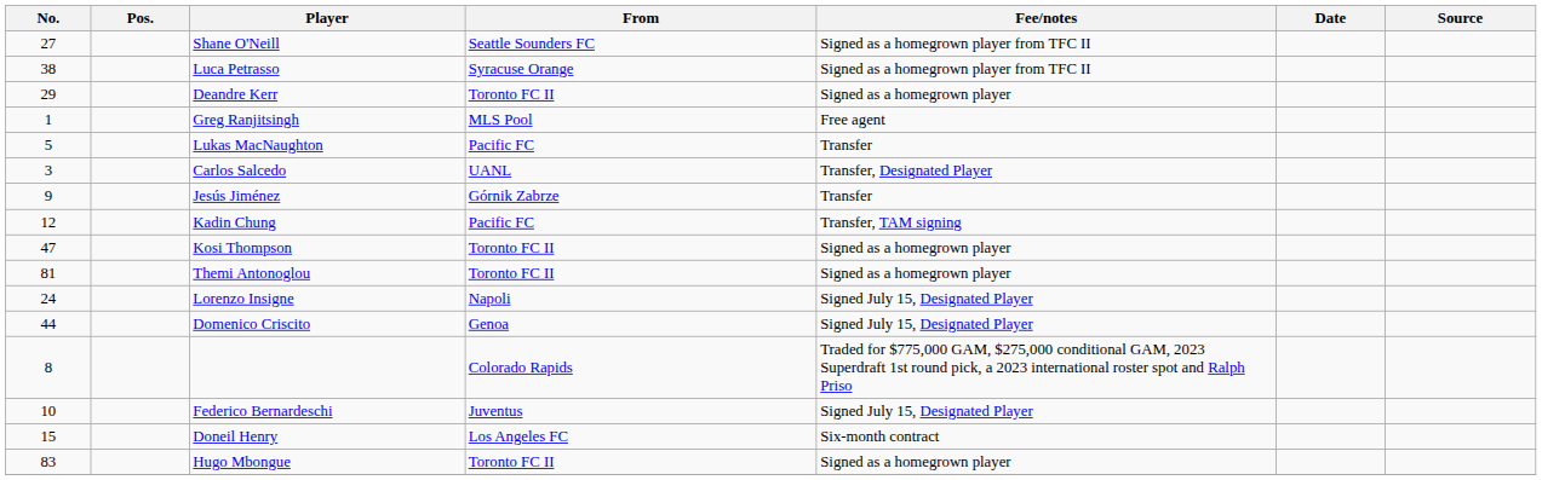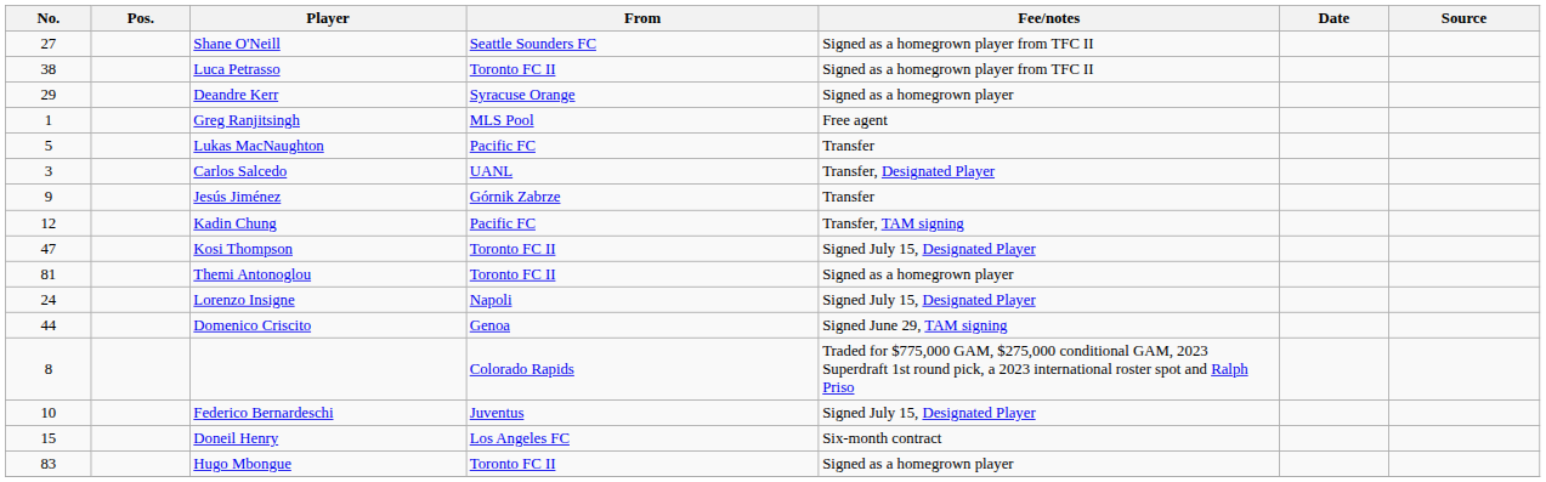 <table class="wikitable sortable" style=" text-align:center; font-size:95%; width:95%; text-align:left;">
 <tr>
 <th>No.</th>
 <th>Pos.</th>
 <th scope="col" style="width: 18%;">Player</th>
 <th scope="col" style="width: 23%;">From</th>
 <th scope="col" style="width: 30%;">Fee/notes</th>
 <th>Date</th>
 <th>Source</th>
 </tr>
 <tr>
 <td align=center>27</td>
 <td align=center></td>
 <td> <a href='#'>Shane O'Neill</a></td>
 <td> <a href='#'>Seattle Sounders FC</a></td>
 <td>Signed as a homegrown player from TFC II</td>
 <td></td>
 <td></td>
 </tr>
 <tr>
 <td align=center>38</td>
 <td align=center></td>
 <td> <a href='#'>Luca Petrasso</a></td>
-<td> <a href='#'>Syracuse Orange</a></td>
+<td> <a href='#'>Toronto FC II</a></td>
 <td>Signed as a homegrown player from TFC II</td>
 <td></td>
 <td></td>
 </tr>
 <tr>
 <td align=center>29</td>
 <td align=center></td>
 <td> <a href='#'>Deandre Kerr</a></td>
-<td> <a href='#'>Toronto FC II</a></td>
+<td> <a href='#'>Syracuse Orange</a></td>
 <td>Signed as a homegrown player</td>
 <td></td>
 <td></td>
 </tr>
 <tr>
 <td align=center>1</td>
 <td align=center></td>
 <td> <a href='#'>Greg Ranjitsingh</a></td>
 <td> <a href='#'>MLS Pool</a></td>
 <td>Free agent</td>
 <td></td>
 <td></td>
 </tr>
 <tr>
 <td align=center>5</td>
 <td align=center></td>
 <td> <a href='#'>Lukas MacNaughton</a></td>
 <td> <a href='#'>Pacific FC</a></td>
 <td>Transfer</td>
 <td></td>
 <td></td>
 </tr>
 <tr>
 <td align=center>3</td>
 <td align=center></td>
 <td> <a href='#'>Carlos Salcedo</a></td>
 <td> <a href='#'>UANL</a></td>
 <td>Transfer, <a href='#'>Designated Player</a></td>
 <td></td>
 <td></td>
 </tr>
 <tr>
 <td align=center>9</td>
 <td align=center></td>
 <td> <a href='#'>Jesús Jiménez</a></td>
 <td> <a href='#'>Górnik Zabrze</a></td>
 <td>Transfer</td>
 <td></td>
 <td></td>
 </tr>
 <tr>
 <td align=center>12</td>
 <td align=center></td>
 <td> <a href='#'>Kadin Chung</a></td>
 <td> <a href='#'>Pacific FC</a></td>
 <td>Transfer, <a href='#'>TAM signing</a></td>
 <td></td>
 <td></td>
 </tr>
 <tr>
 <td align=center>47</td>
 <td align=center></td>
 <td> <a href='#'>Kosi Thompson</a></td>
 <td> <a href='#'>Toronto FC II</a></td>
-<td>Signed as a homegrown player</td>
+<td>Signed July 15, <a href='#'>Designated Player</a></td>
 <td></td>
 <td></td>
 </tr>
 <tr>
 <td align=center>81</td>
 <td align=center></td>
 <td> <a href='#'>Themi Antonoglou</a></td>
 <td> <a href='#'>Toronto FC II</a></td>
 <td>Signed as a homegrown player</td>
 <td></td>
 <td></td>
 </tr>
 <tr>
 <td align=center>24</td>
 <td align=center></td>
 <td> <a href='#'>Lorenzo Insigne</a></td>
 <td> <a href='#'>Napoli</a></td>
 <td>Signed July 15, <a href='#'>Designated Player</a></td>
 <td></td>
 <td></td>
 </tr>
 <tr>
 <td align=center>44</td>
 <td align=center></td>
 <td> <a href='#'>Domenico Criscito</a></td>
 <td> <a href='#'>Genoa</a></td>
-<td>Signed July 15, <a href='#'>Designated Player</a></td>
+<td>Signed June 29, <a href='#'>TAM signing</a></td>
 <td></td>
 <td></td>
 </tr>
 <tr>
 <td align=center>8</td>
 <td align=center></td>
 <td></td>
 <td> <a href='#'>Colorado Rapids</a></td>
 <td>Traded for $775,000 GAM, $275,000 conditional GAM, 2023 Superdraft 1st round pick, a 2023 international roster spot and <a href='#'>Ralph Priso</a></td>
 <td></td>
 <td></td>
 </tr>
 <tr>
 <td align=center>10</td>
 <td align=center></td>
 <td> <a href='#'>Federico Bernardeschi</a></td>
 <td> <a href='#'>Juventus</a></td>
 <td>Signed July 15, <a href='#'>Designated Player</a></td>
 <td></td>
 <td></td>
 </tr>
 <tr>
 <td align="center">15</td>
 <td align="center"></td>
 <td> <a href='#'>Doneil Henry</a></td>
 <td> <a href='#'>Los Angeles FC</a></td>
 <td>Six-month contract</td>
 <td></td>
 <td></td>
 </tr>
 <tr>
 <td align=center>83</td>
 <td align=center></td>
 <td> <a href='#'>Hugo Mbongue</a></td>
 <td> <a href='#'>Toronto FC II</a></td>
 <td>Signed as a homegrown player</td>
 <td></td>
 <td></td>
 </tr>
 <tr>
 </tr>
 </table>
